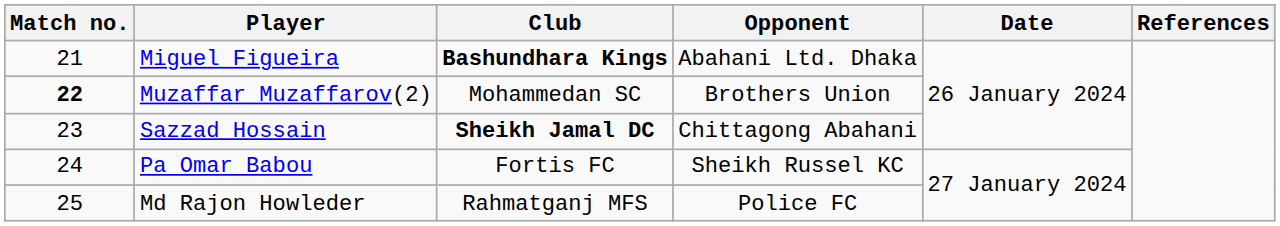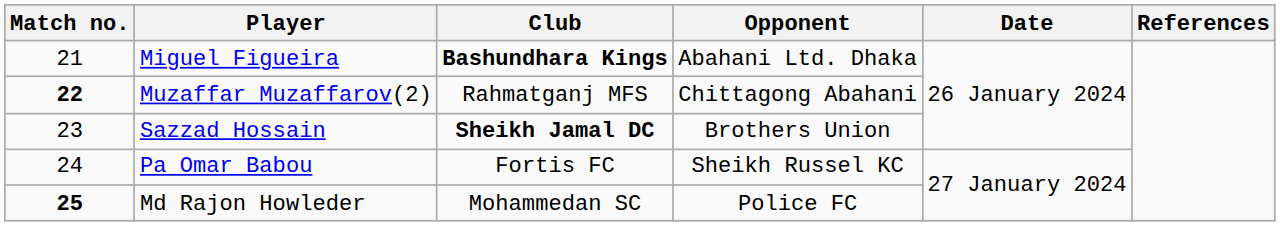 <table class="wikitable" style="text-align:center">
 <tr>
 <th>Match no.</th>
 <th>Player</th>
 <th>Club</th>
 <th>Opponent</th>
 <th>Date</th>
 <th><strong>References</strong></th>
 </tr>
 <tr>
 <td>21</td>
 <td align="left"> <a href='#'>Miguel Figueira</a></td>
 <td><strong>Bashundhara Kings</strong></td>
 <td>Abahani Ltd. Dhaka</td>
 <td rowspan="3">26 January 2024</td>
 <td rowspan="5"></td>
 </tr>
 <tr>
 <td><strong>22</strong></td>
 <td align="left"> <a href='#'>Muzaffar Muzaffarov</a>(2)</td>
-<td>Mohammedan SC</td>
-<td>Brothers Union</td>
+<td>Rahmatganj MFS</td>
+<td>Chittagong Abahani</td>
 </tr>
 <tr>
 <td>23</td>
 <td align="left"> <a href='#'>Sazzad Hossain</a></td>
 <td><strong>Sheikh Jamal DC</strong></td>
-<td>Chittagong Abahani</td>
+<td>Brothers Union</td>
 </tr>
 <tr>
 <td>24</td>
 <td align="left"> <a href='#'>Pa Omar Babou</a></td>
 <td>Fortis FC</td>
 <td>Sheikh Russel KC</td>
 <td rowspan="2">27 January 2024</td>
 </tr>
 <tr>
-<td>25</td>
+<td><strong>25</strong></td>
 <td align="left"> Md Rajon Howleder</td>
-<td>Rahmatganj MFS</td>
+<td>Mohammedan SC</td>
 <td>Police FC</td>
 </tr>
 </table>
